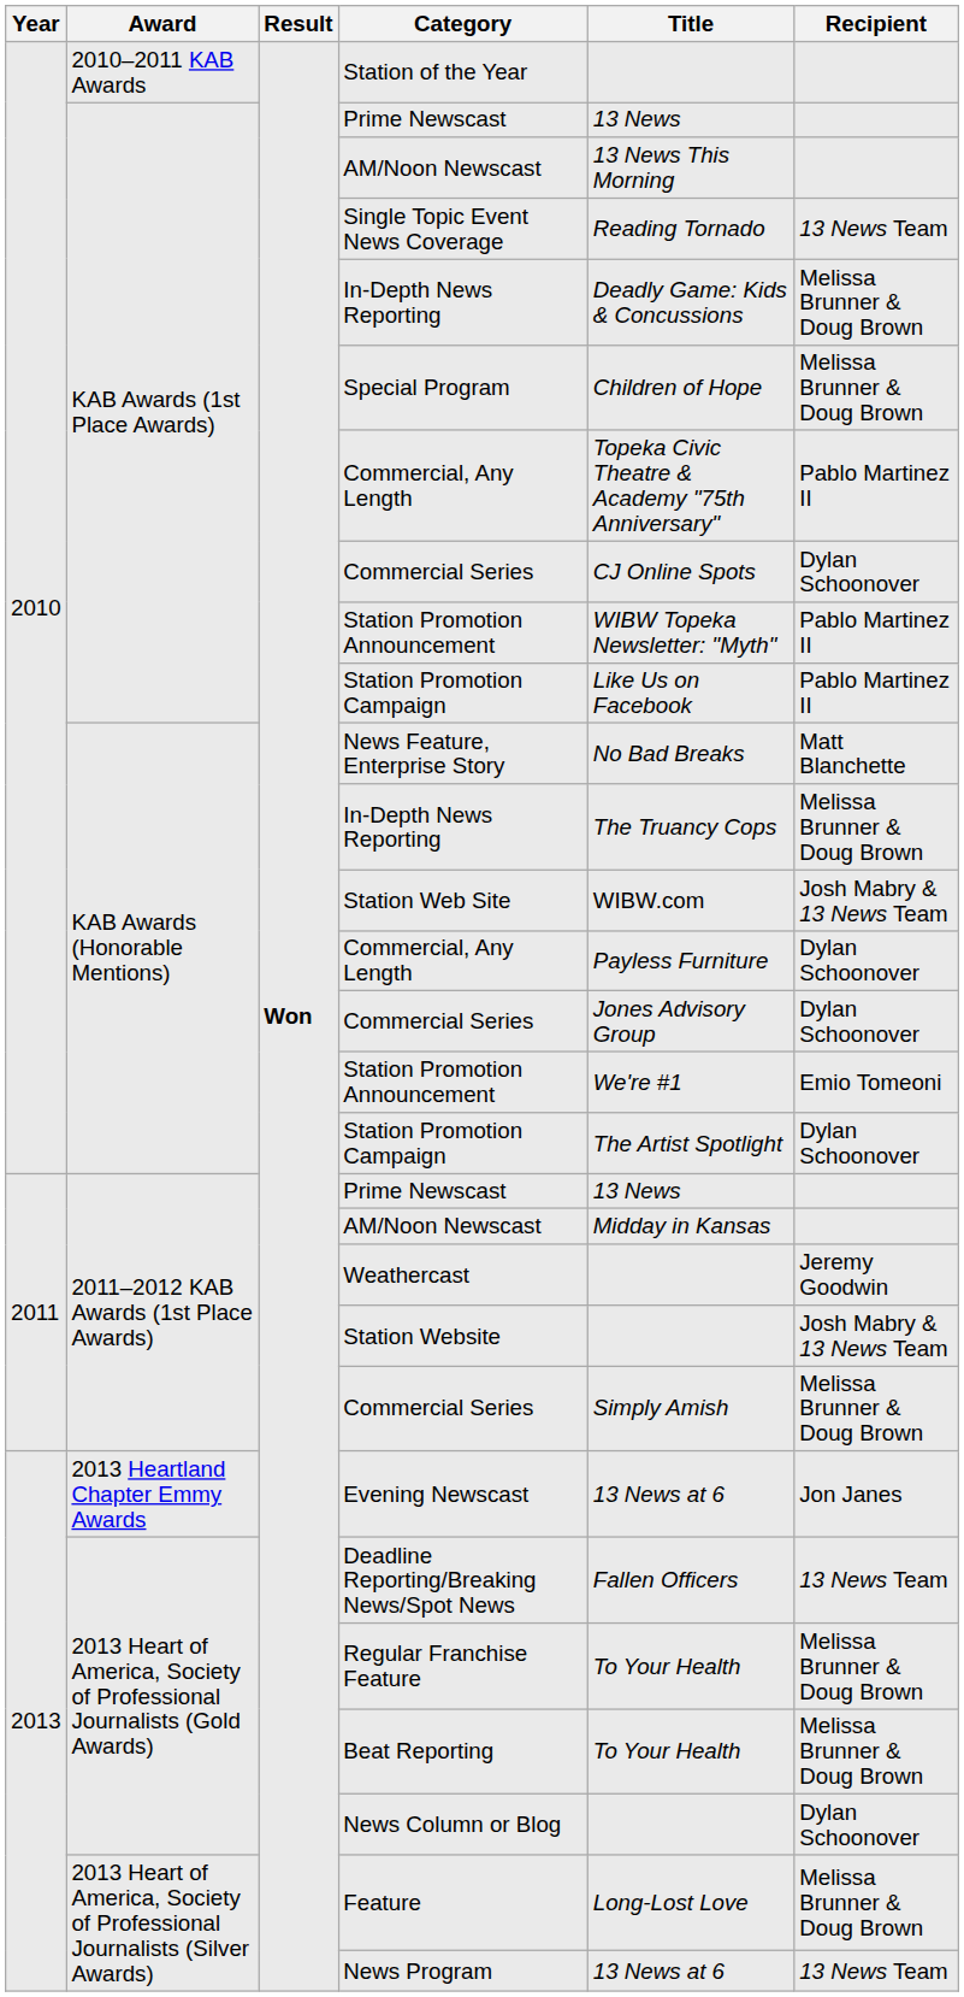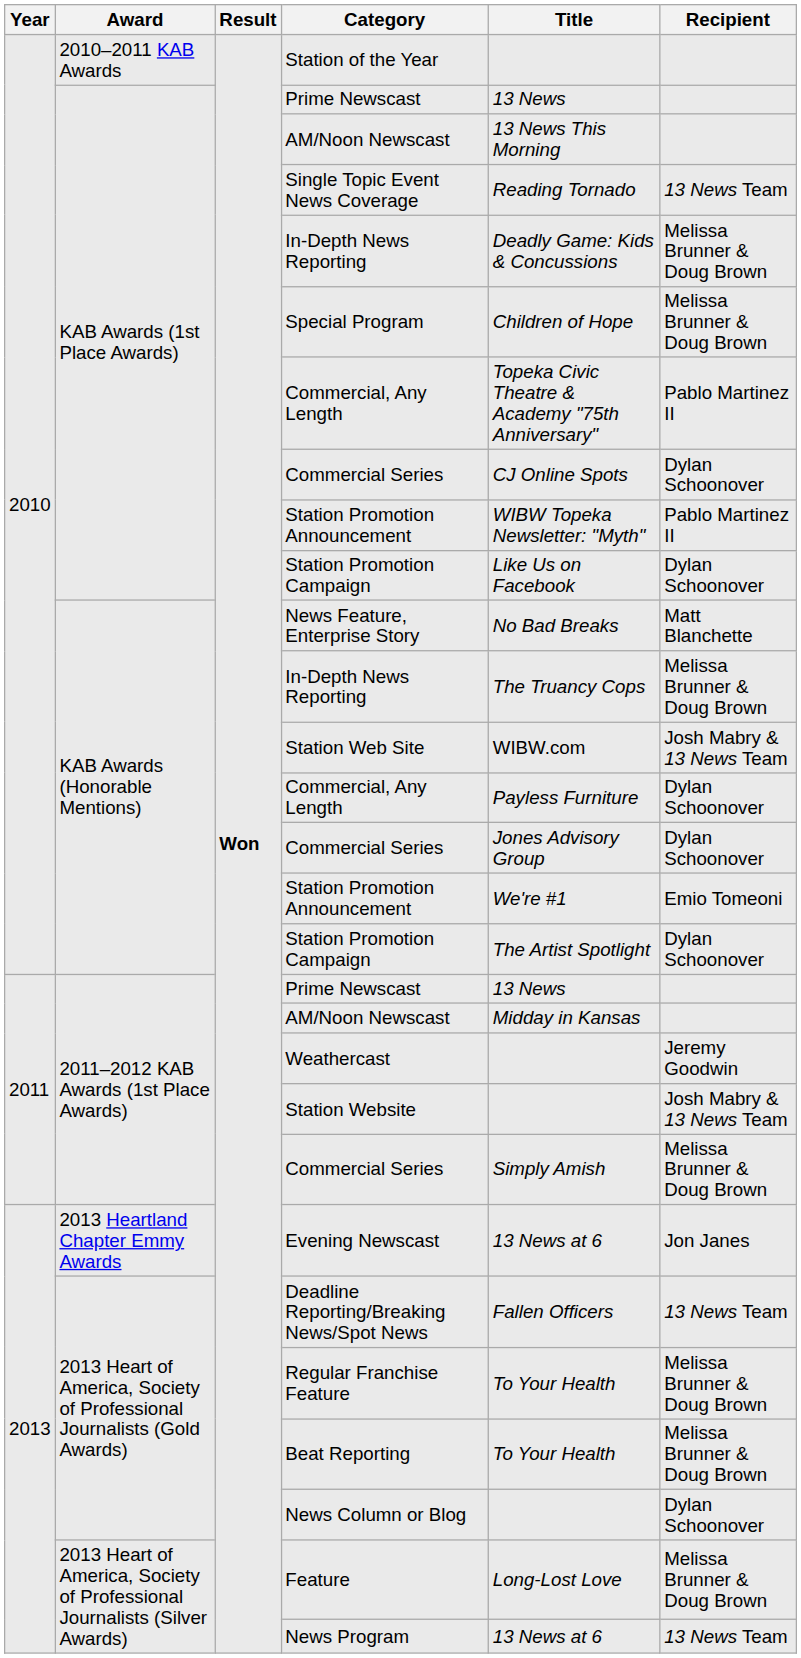 <table class="wikitable" style="font-size: 90%;">
 <tr>
 <th>Year</th>
 <th>Award</th>
 <th>Result</th>
 <th>Category</th>
 <th>Title</th>
 <th>Recipient</th>
 </tr>
 <tr style="background-color: #EAEAEA;">
 <td rowspan=17>2010</td>
 <td>2010–2011 <a href='#'>KAB</a> Awards</td>
 <td rowspan="29"><strong>Won</strong></td>
 <td>Station of the Year</td>
 <td></td>
 <td></td>
 </tr>
 <tr style="background-color: #EAEAEA;">
 <td rowspan=9>KAB Awards (1st Place Awards)</td>
 <td>Prime Newscast</td>
 <td><em>13 News</em></td>
 <td></td>
 </tr>
 <tr style="background-color: #EAEAEA;">
 <td>AM/Noon Newscast</td>
 <td><em>13 News This Morning</em></td>
 <td></td>
 </tr>
 <tr style="background-color: #EAEAEA;">
 <td>Single Topic Event News Coverage</td>
 <td><em>Reading Tornado</em></td>
 <td><em>13 News</em> Team</td>
 </tr>
 <tr style="background-color: #EAEAEA;">
 <td>In-Depth News Reporting</td>
 <td><em>Deadly Game: Kids & Concussions</em></td>
 <td>Melissa Brunner & Doug Brown</td>
 </tr>
 <tr style="background-color: #EAEAEA;">
 <td>Special Program</td>
 <td><em>Children of Hope</em></td>
 <td>Melissa Brunner & Doug Brown</td>
 </tr>
 <tr style="background-color: #EAEAEA;">
 <td>Commercial, Any Length</td>
 <td><em>Topeka Civic Theatre & Academy "75th Anniversary"</em></td>
 <td>Pablo Martinez II</td>
 </tr>
 <tr style="background-color: #EAEAEA;">
 <td>Commercial Series</td>
 <td><em>CJ Online Spots</em></td>
 <td>Dylan Schoonover</td>
 </tr>
 <tr style="background-color: #EAEAEA;">
 <td>Station Promotion Announcement</td>
 <td><em>WIBW Topeka Newsletter: "Myth"</em></td>
 <td>Pablo Martinez II</td>
 </tr>
 <tr style="background-color: #EAEAEA;">
 <td>Station Promotion Campaign</td>
 <td><em>Like Us on Facebook</em></td>
-<td>Pablo Martinez II</td>
+<td>Dylan Schoonover</td>
 </tr>
 <tr style="background-color: #EAEAEA;">
 <td rowspan=7>KAB Awards (Honorable Mentions)</td>
 <td>News Feature, Enterprise Story</td>
 <td><em>No Bad Breaks</em></td>
 <td>Matt Blanchette</td>
 </tr>
 <tr style="background-color: #EAEAEA;">
 <td>In-Depth News Reporting</td>
 <td><em>The Truancy Cops</em></td>
 <td>Melissa Brunner & Doug Brown</td>
 </tr>
 <tr style="background-color: #EAEAEA;">
 <td>Station Web Site</td>
 <td>WIBW.com</td>
 <td>Josh Mabry & <em>13 News</em> Team</td>
 </tr>
 <tr style="background-color: #EAEAEA;">
 <td>Commercial, Any Length</td>
 <td><em>Payless Furniture</em></td>
 <td>Dylan Schoonover</td>
 </tr>
 <tr style="background-color: #EAEAEA;">
 <td>Commercial Series</td>
 <td><em>Jones Advisory Group</em></td>
 <td>Dylan Schoonover</td>
 </tr>
 <tr style="background-color: #EAEAEA;">
 <td>Station Promotion Announcement</td>
 <td><em>We're #1</em></td>
 <td>Emio Tomeoni</td>
 </tr>
 <tr style="background-color: #EAEAEA;">
 <td>Station Promotion Campaign</td>
 <td><em>The Artist Spotlight</em></td>
 <td>Dylan Schoonover</td>
 </tr>
 <tr style="background-color: #EAEAEA;">
 <td rowspan="5">2011</td>
 <td rowspan="5">2011–2012 KAB Awards (1st Place Awards)</td>
 <td>Prime Newscast</td>
 <td><em>13 News</em></td>
 <td></td>
 </tr>
 <tr style="background-color: #EAEAEA;">
 <td>AM/Noon Newscast</td>
 <td><em>Midday in Kansas</em></td>
 <td></td>
 </tr>
 <tr style="background-color: #EAEAEA;">
 <td>Weathercast</td>
 <td></td>
 <td>Jeremy Goodwin<br></td>
 </tr>
 <tr style="background-color: #EAEAEA;">
 <td>Station Website</td>
 <td></td>
 <td>Josh Mabry & <em>13 News</em> Team</td>
 </tr>
 <tr style="background-color: #EAEAEA;">
 <td>Commercial Series</td>
 <td><em>Simply Amish</em></td>
 <td>Melissa Brunner & Doug Brown</td>
 </tr>
 <tr style="background-color: #EAEAEA;">
 <td rowspan=7>2013</td>
 <td>2013 <a href='#'>Heartland Chapter Emmy Awards</a></td>
 <td>Evening Newscast</td>
 <td><em>13 News at 6</em><br></td>
 <td>Jon Janes<br></td>
 </tr>
 <tr style="background-color: #EAEAEA;">
 <td rowspan="4">2013 Heart of America, Society of Professional<br>Journalists (Gold Awards)</td>
 <td>Deadline Reporting/Breaking News/Spot News</td>
 <td><em>Fallen Officers</em></td>
 <td><em>13 News</em> Team</td>
 </tr>
 <tr style="background-color: #EAEAEA;">
 <td>Regular Franchise Feature</td>
 <td><em>To Your Health</em></td>
 <td>Melissa Brunner & Doug Brown</td>
 </tr>
 <tr style="background-color: #EAEAEA;">
 <td>Beat Reporting</td>
 <td><em>To Your Health</em></td>
 <td>Melissa Brunner & Doug Brown</td>
 </tr>
 <tr style="background-color: #EAEAEA;">
 <td>News Column or Blog</td>
 <td></td>
 <td>Dylan Schoonover</td>
 </tr>
 <tr style="background-color: #EAEAEA;">
 <td rowspan="2">2013 Heart of America, Society of Professional<br>Journalists (Silver Awards)</td>
 <td>Feature</td>
 <td><em>Long-Lost Love</em></td>
 <td>Melissa Brunner & Doug Brown</td>
 </tr>
 <tr style="background-color: #EAEAEA;">
 <td>News Program</td>
 <td><em>13 News at 6</em></td>
 <td><em>13 News</em> Team</td>
 </tr>
 </table>
